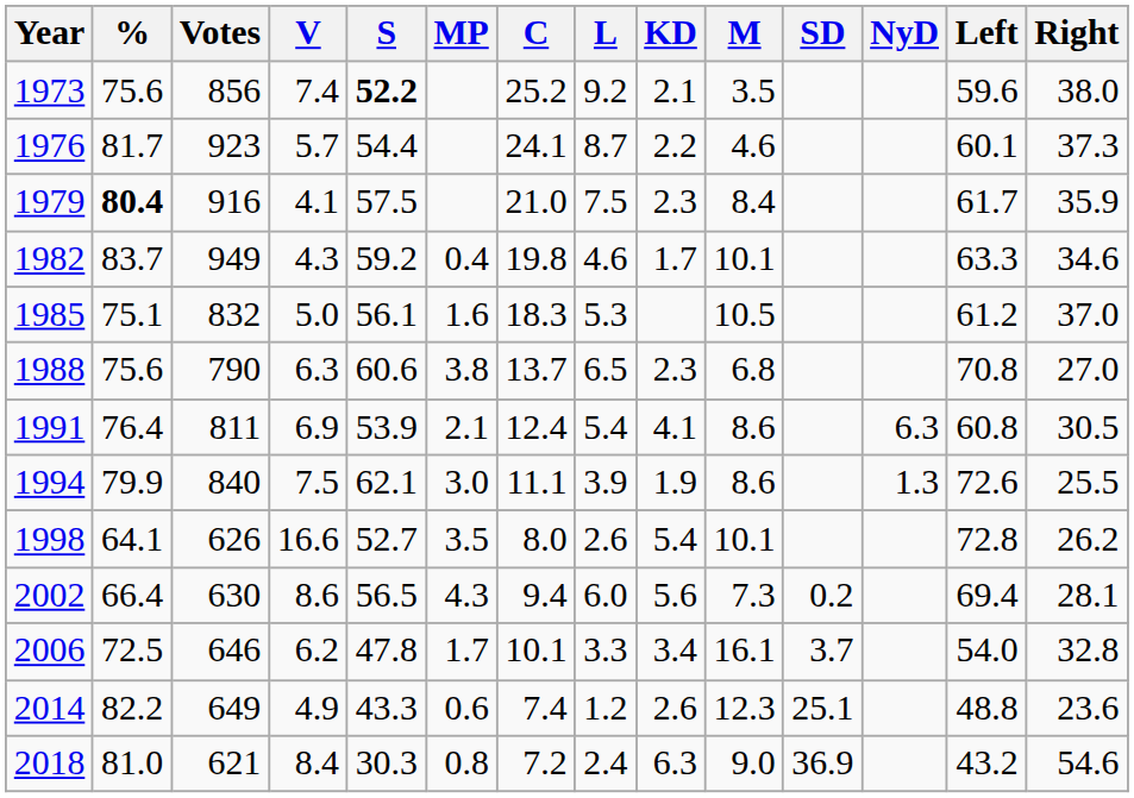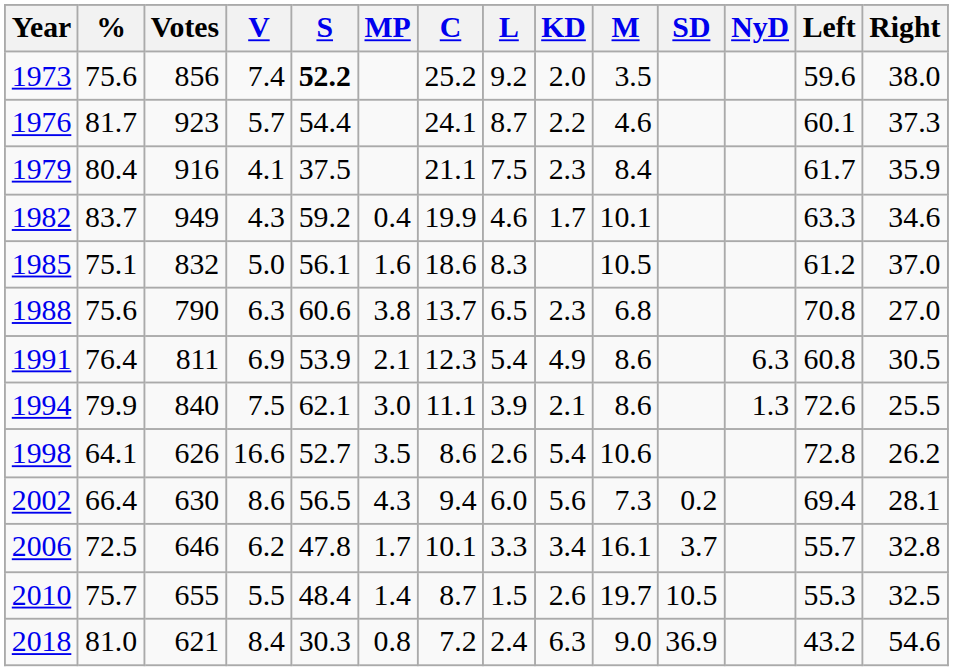 <table class="wikitable sortable" style=text-align:right>
 <tr>
 <th>Year</th>
 <th>%</th>
 <th>Votes</th>
 <th><a href='#'>V</a></th>
 <th><a href='#'>S</a></th>
 <th><a href='#'>MP</a></th>
 <th><a href='#'>C</a></th>
 <th><a href='#'>L</a></th>
 <th><a href='#'>KD</a></th>
 <th><a href='#'>M</a></th>
 <th><a href='#'>SD</a></th>
 <th><a href='#'>NyD</a></th>
 <th>Left</th>
 <th>Right</th>
 </tr>
 <tr>
 <td align=left><a href='#'>1973</a></td>
 <td>75.6</td>
 <td>856</td>
 <td>7.4</td>
 <td><strong>52.2</strong></td>
 <td></td>
 <td>25.2</td>
 <td>9.2</td>
-<td>2.1</td>
+<td>2.0</td>
 <td>3.5</td>
 <td></td>
 <td></td>
 <td>59.6</td>
 <td>38.0</td>
 </tr>
 <tr>
 <td align=left><a href='#'>1976</a></td>
 <td>81.7</td>
 <td>923</td>
 <td>5.7</td>
 <td>54.4</td>
 <td></td>
 <td>24.1</td>
 <td>8.7</td>
 <td>2.2</td>
 <td>4.6</td>
 <td></td>
 <td></td>
 <td>60.1</td>
 <td>37.3</td>
 </tr>
 <tr>
 <td align=left><a href='#'>1979</a></td>
-<td><strong>80.4</strong></td>
+<td>80.4</td>
 <td>916</td>
 <td>4.1</td>
-<td>57.5</td>
+<td>37.5</td>
 <td></td>
-<td>21.0</td>
+<td>21.1</td>
 <td>7.5</td>
 <td>2.3</td>
 <td>8.4</td>
 <td></td>
 <td></td>
 <td>61.7</td>
 <td>35.9</td>
 </tr>
 <tr>
 <td align=left><a href='#'>1982</a></td>
 <td>83.7</td>
 <td>949</td>
 <td>4.3</td>
 <td>59.2</td>
 <td>0.4</td>
-<td>19.8</td>
+<td>19.9</td>
 <td>4.6</td>
 <td>1.7</td>
 <td>10.1</td>
 <td></td>
 <td></td>
 <td>63.3</td>
 <td>34.6</td>
 </tr>
 <tr>
 <td align=left><a href='#'>1985</a></td>
 <td>75.1</td>
 <td>832</td>
 <td>5.0</td>
 <td>56.1</td>
 <td>1.6</td>
-<td>18.3</td>
-<td>5.3</td>
+<td>18.6</td>
+<td>8.3</td>
 <td></td>
 <td>10.5</td>
 <td></td>
 <td></td>
 <td>61.2</td>
 <td>37.0</td>
 </tr>
 <tr>
 <td align=left><a href='#'>1988</a></td>
 <td>75.6</td>
 <td>790</td>
 <td>6.3</td>
 <td>60.6</td>
 <td>3.8</td>
 <td>13.7</td>
 <td>6.5</td>
 <td>2.3</td>
 <td>6.8</td>
 <td></td>
 <td></td>
 <td>70.8</td>
 <td>27.0</td>
 </tr>
 <tr>
 <td align=left><a href='#'>1991</a></td>
 <td>76.4</td>
 <td>811</td>
 <td>6.9</td>
 <td>53.9</td>
 <td>2.1</td>
-<td>12.4</td>
+<td>12.3</td>
 <td>5.4</td>
-<td>4.1</td>
+<td>4.9</td>
 <td>8.6</td>
 <td></td>
 <td>6.3</td>
 <td>60.8</td>
 <td>30.5</td>
 </tr>
 <tr>
 <td align=left><a href='#'>1994</a></td>
 <td>79.9</td>
 <td>840</td>
 <td>7.5</td>
 <td>62.1</td>
 <td>3.0</td>
 <td>11.1</td>
 <td>3.9</td>
-<td>1.9</td>
+<td>2.1</td>
 <td>8.6</td>
 <td></td>
 <td>1.3</td>
 <td>72.6</td>
 <td>25.5</td>
 </tr>
 <tr>
 <td align=left><a href='#'>1998</a></td>
 <td>64.1</td>
 <td>626</td>
 <td>16.6</td>
 <td>52.7</td>
 <td>3.5</td>
-<td>8.0</td>
+<td>8.6</td>
 <td>2.6</td>
 <td>5.4</td>
-<td>10.1</td>
+<td>10.6</td>
 <td></td>
 <td></td>
 <td>72.8</td>
 <td>26.2</td>
 </tr>
 <tr>
 <td align=left><a href='#'>2002</a></td>
 <td>66.4</td>
 <td>630</td>
 <td>8.6</td>
 <td>56.5</td>
 <td>4.3</td>
 <td>9.4</td>
 <td>6.0</td>
 <td>5.6</td>
 <td>7.3</td>
 <td>0.2</td>
 <td></td>
 <td>69.4</td>
 <td>28.1</td>
 </tr>
 <tr>
 <td align=left><a href='#'>2006</a></td>
 <td>72.5</td>
 <td>646</td>
 <td>6.2</td>
 <td>47.8</td>
 <td>1.7</td>
 <td>10.1</td>
 <td>3.3</td>
 <td>3.4</td>
 <td>16.1</td>
 <td>3.7</td>
 <td></td>
-<td>54.0</td>
+<td>55.7</td>
 <td>32.8</td>
 </tr>
 <tr>
-<td align=left><a href='#'>2014</a></td>
-<td>82.2</td>
-<td>649</td>
-<td>4.9</td>
-<td>43.3</td>
-<td>0.6</td>
-<td>7.4</td>
-<td>1.2</td>
+<td align=left><a href='#'>2010</a></td>
+<td>75.7</td>
+<td>655</td>
+<td>5.5</td>
+<td>48.4</td>
+<td>1.4</td>
+<td>8.7</td>
+<td>1.5</td>
 <td>2.6</td>
-<td>12.3</td>
-<td>25.1</td>
+<td>19.7</td>
+<td>10.5</td>
 <td></td>
-<td>48.8</td>
-<td>23.6</td>
+<td>55.3</td>
+<td>32.5</td>
 </tr>
 <tr>
 <td align=left><a href='#'>2018</a></td>
 <td>81.0</td>
 <td>621</td>
 <td>8.4</td>
 <td>30.3</td>
 <td>0.8</td>
 <td>7.2</td>
 <td>2.4</td>
 <td>6.3</td>
 <td>9.0</td>
 <td>36.9</td>
 <td></td>
 <td>43.2</td>
 <td>54.6</td>
 </tr>
 </table>
